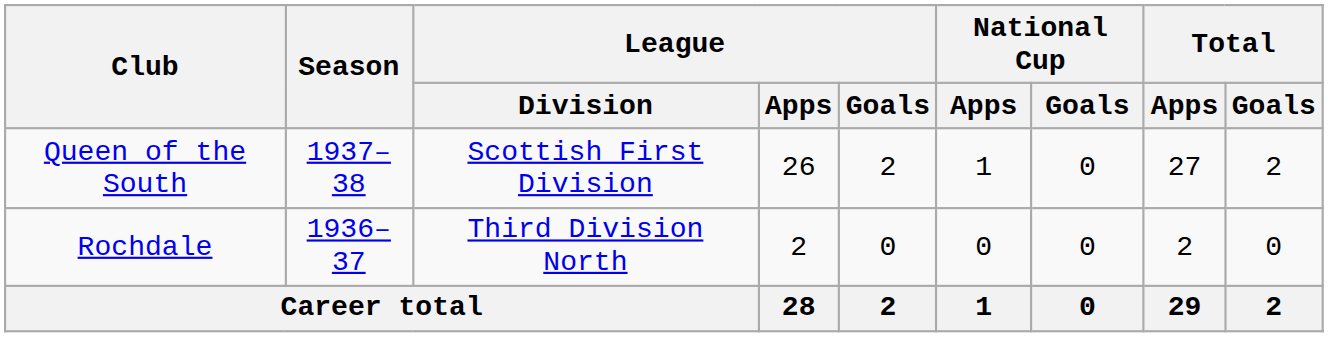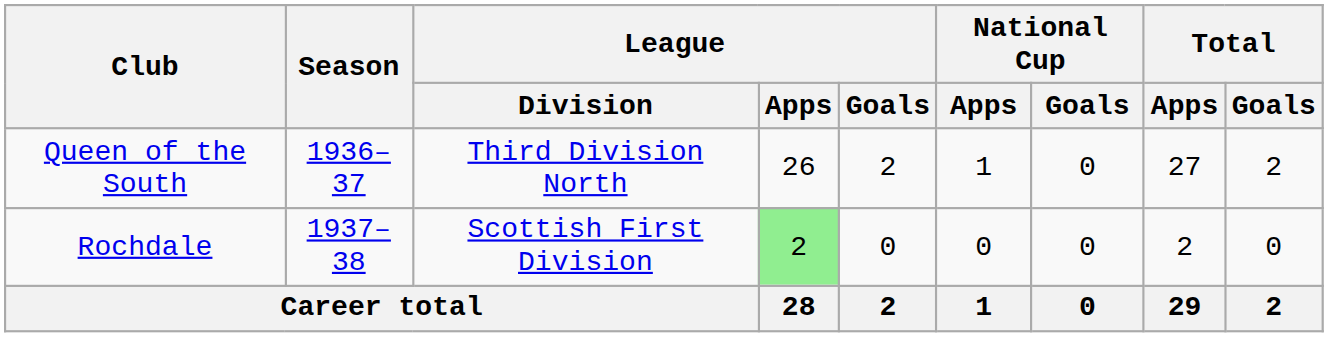 <table class="wikitable" style="text-align:center">
 <tr>
 <th rowspan="2">Club</th>
 <th rowspan="2">Season</th>
 <th colspan="3">League</th>
 <th colspan="2">National Cup</th>
 <th colspan="2">Total</th>
 </tr>
 <tr>
 <th>Division</th>
 <th>Apps</th>
 <th>Goals</th>
 <th>Apps</th>
 <th>Goals</th>
 <th>Apps</th>
 <th>Goals</th>
 </tr>
 <tr>
 <td><a href='#'>Queen of the South</a></td>
-<td><a href='#'>1937–38</a></td>
-<td><a href='#'>Scottish First Division</a></td>
+<td><a href='#'>1936–37</a></td>
+<td><a href='#'>Third Division North</a></td>
 <td>26</td>
 <td>2</td>
 <td>1</td>
 <td>0</td>
 <td>27</td>
 <td>2</td>
 </tr>
 <tr>
 <td><a href='#'>Rochdale</a></td>
-<td><a href='#'>1936–37</a></td>
-<td><a href='#'>Third Division North</a></td>
-<td>2</td>
+<td><a href='#'>1937–38</a></td>
+<td><a href='#'>Scottish First Division</a></td>
+<td style="background: lightgreen;">2</td>
 <td>0</td>
 <td>0</td>
 <td>0</td>
 <td>2</td>
 <td>0</td>
 </tr>
 <tr>
 <th colspan="3">Career total</th>
 <th>28</th>
 <th>2</th>
 <th>1</th>
 <th>0</th>
 <th>29</th>
 <th>2</th>
 </tr>
 </table>
